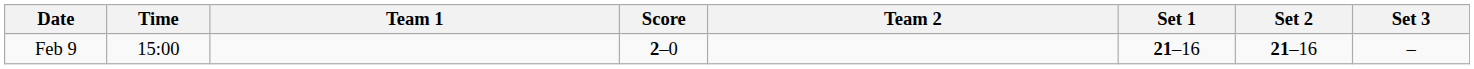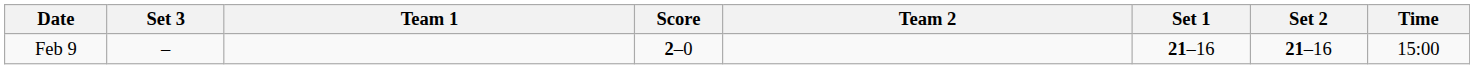 <table class="wikitable" width="100%">
 <tr>
 <th style="width:7%">Date</th>
-<th style="width:7%">Time</th>
+<th style="width:8%">Set 3</th>
 <th style="width:28%">Team 1</th>
 <th style="width:6%">Score</th>
 <th style="width:28%">Team 2</th>
 <th style="width:8%">Set 1</th>
 <th style="width:8%">Set 2</th>
-<th style="width:8%">Set 3</th>
+<th style="width:7%">Time</th>
 </tr>
 <tr>
 <td style="text-align:center">Feb 9</td>
-<td style="text-align:center">15:00</td>
+<td style="text-align:center">–</td>
 <td style="text-align:right"></td>
 <td style="text-align:center"><strong>2</strong>–0</td>
 <td style="text-align:left"></td>
 <td style="text-align:center"><strong>21</strong>–16</td>
 <td style="text-align:center"><strong>21</strong>–16</td>
-<td style="text-align:center">–</td>
+<td style="text-align:center">15:00</td>
 </tr>
 </table>
